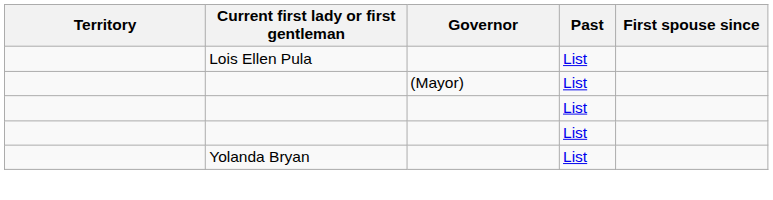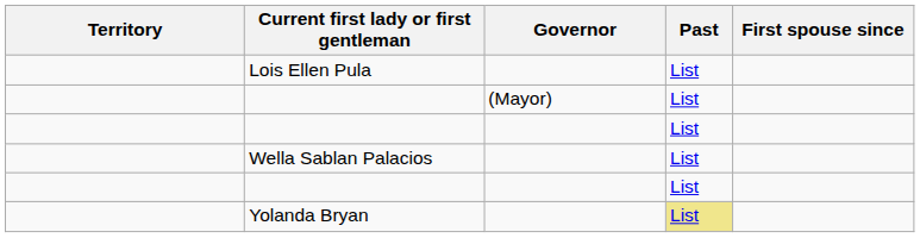 <table class="sortable wikitable">
 <tr>
 <th width="200px">Territory</th>
 <th width="200px">Current first lady or first gentleman</th>
 <th width="150px">Governor</th>
 <th width="50px">Past</th>
 <th width="150px">First spouse since</th>
 </tr>
 <tr>
 <td></td>
 <td>Lois Ellen Pula</td>
 <td></td>
 <td><a href='#'>List</a></td>
 <td></td>
 </tr>
 <tr>
 <td></td>
 <td></td>
 <td> (Mayor)</td>
 <td><a href='#'>List</a></td>
 <td></td>
 </tr>
 <tr>
 <td></td>
 <td></td>
 <td></td>
 <td><a href='#'>List</a></td>
 <td></td>
 </tr>
 <tr>
 <td></td>
+<td>Wella Sablan Palacios</td>
+<td></td>
+<td><a href='#'>List</a></td>
+<td></td>
+</tr>
+<tr>
+<td></td>
 <td></td>
 <td></td>
 <td><a href='#'>List</a></td>
 <td></td>
 </tr>
 <tr>
 <td></td>
 <td>Yolanda Bryan</td>
 <td></td>
-<td><a href='#'>List</a></td>
+<td style="background: khaki;"><a href='#'>List</a></td>
 <td></td>
 </tr>
 </table>
